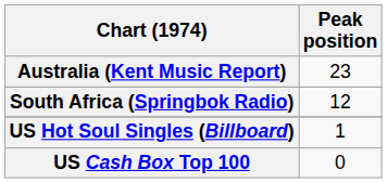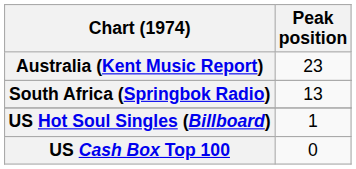 <table class="wikitable sortable plainrowheaders" style="text-align:center">
 <tr>
 <th>Chart (1974)</th>
 <th>Peak<br>position</th>
 </tr>
 <tr>
 <th scope="row">Australia (<a href='#'>Kent Music Report</a>)</th>
 <td>23</td>
 </tr>
 <tr>
 </tr>
 <tr>
 </tr>
 <tr>
 </tr>
 <tr>
 </tr>
 <tr>
 </tr>
 <tr>
 <th scope="row">South Africa (<a href='#'>Springbok Radio</a>)</th>
-<td>12</td>
+<td>13</td>
 </tr>
 <tr>
 </tr>
 <tr>
 </tr>
 <tr>
 </tr>
 <tr>
 <th scope="row">US <a href='#'>Hot Soul Singles</a> (<em><a href='#'>Billboard</a></em>)</th>
 <td style="text-align:center;">1</td>
 </tr>
 <tr>
 <th scope="row">US <a href='#'><em>Cash Box</em> Top 100</a></th>
 <td>0</td>
 </tr>
 </table>
